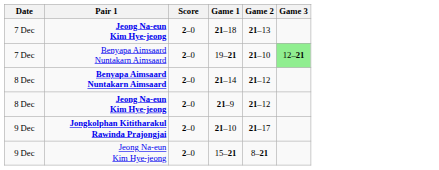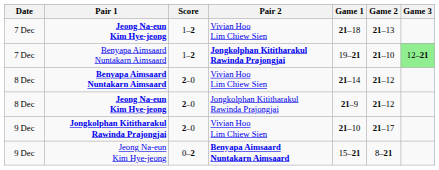 <table class="wikitable" style="text-align: center; font-size:90%">
 <tr>
 <th width="60">Date</th>
 <th align="right" width="200">Pair 1</th>
 <th width="60">Score</th>
+<th align="left"width="200">Pair 2</th>
 <th width="50">Game 1</th>
 <th width="50">Game 2</th>
 <th width="50">Game 3</th>
 </tr>
 <tr>
 <td>7 Dec</td>
 <td align="right"><strong><a href='#'>Jeong Na-eun</a> <br><a href='#'>Kim Hye-jeong</a> </strong></td>
-<td align="center"><strong>2</strong>–0</td>
+<td align="center">1–<strong>2</strong></td>
+<td align="left"> <a href='#'>Vivian Hoo</a><br> <a href='#'>Lim Chiew Sien</a></td>
 <td><strong>21</strong>–18</td>
 <td><strong>21</strong>–13</td>
 <td></td>
 </tr>
 <tr>
 <td>7 Dec</td>
 <td align="right"><a href='#'>Benyapa Aimsaard</a> <br><a href='#'>Nuntakarn Aimsaard</a> </td>
-<td align="center"><strong>2</strong>–0</td>
+<td align="center">1–<strong>2</strong></td>
+<td align="left"><strong> <a href='#'>Jongkolphan Kititharakul</a><br> <a href='#'>Rawinda Prajongjai</a></strong></td>
 <td>19–<strong>21</strong></td>
 <td><strong>21</strong>–10</td>
 <td style="background: lightgreen;">12–<strong>21</strong></td>
 </tr>
 <tr>
 <td>8 Dec</td>
 <td align="right"><strong><a href='#'>Benyapa Aimsaard</a> <br><a href='#'>Nuntakarn Aimsaard</a> </strong></td>
 <td align="center"><strong>2</strong>–0</td>
+<td align="left"> <a href='#'>Vivian Hoo</a><br> <a href='#'>Lim Chiew Sien</a></td>
 <td><strong>21</strong>–14</td>
 <td><strong>21</strong>–12</td>
 <td></td>
 </tr>
 <tr>
 <td>8 Dec</td>
 <td align="right"><strong><a href='#'>Jeong Na-eun</a> <br><a href='#'>Kim Hye-jeong</a> </strong></td>
 <td align="center"><strong>2</strong>–0</td>
+<td align="left"> <a href='#'>Jongkolphan Kititharakul</a><br> <a href='#'>Rawinda Prajongjai</a></td>
 <td><strong>21</strong>–9</td>
 <td><strong>21</strong>–12</td>
 <td></td>
 </tr>
 <tr>
 <td>9 Dec</td>
 <td align="right"><strong><a href='#'>Jongkolphan Kititharakul</a> <br><a href='#'>Rawinda Prajongjai</a> </strong></td>
 <td align="center"><strong>2</strong>–0</td>
+<td align="left"> <a href='#'>Vivian Hoo</a><br> <a href='#'>Lim Chiew Sien</a></td>
 <td><strong>21</strong>–10</td>
 <td><strong>21</strong>–17</td>
 <td></td>
 </tr>
 <tr>
 <td>9 Dec</td>
 <td align="right"><a href='#'>Jeong Na-eun</a> <br><a href='#'>Kim Hye-jeong</a> </td>
-<td align="center"><strong>2</strong>–0</td>
+<td align="center">0–<strong>2</strong></td>
+<td align="left"><strong> <a href='#'>Benyapa Aimsaard</a><br> <a href='#'>Nuntakarn Aimsaard</a></strong></td>
 <td>15–<strong>21</strong></td>
 <td>8–<strong>21</strong></td>
 <td></td>
 </tr>
 </table>
